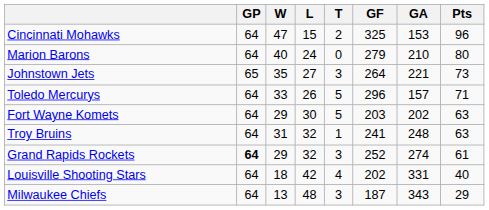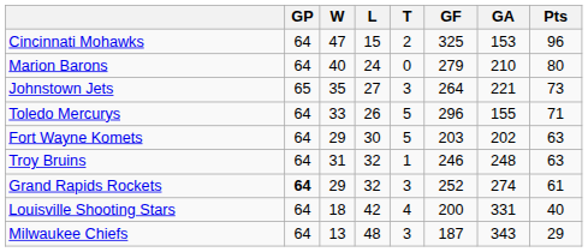 <table class="wikitable">
 <tr>
 <th width="40%"></th>
 <th width="5%">GP</th>
 <th width="5%">W</th>
 <th width="5%">L</th>
 <th width="5%">T</th>
 <th width="7.5%">GF</th>
 <th width="7.5%">GA</th>
 <th width="7.5%">Pts</th>
 </tr>
 <tr align="center">
 <td align="left"><a href='#'>Cincinnati Mohawks</a></td>
 <td>64</td>
 <td>47</td>
 <td>15</td>
 <td>2</td>
 <td>325</td>
 <td>153</td>
 <td>96</td>
 </tr>
 <tr align="center">
 <td align="left"><a href='#'>Marion Barons</a></td>
 <td>64</td>
 <td>40</td>
 <td>24</td>
 <td>0</td>
 <td>279</td>
 <td>210</td>
 <td>80</td>
 </tr>
 <tr align="center">
 <td align="left"><a href='#'>Johnstown Jets</a></td>
 <td>65</td>
 <td>35</td>
 <td>27</td>
 <td>3</td>
 <td>264</td>
 <td>221</td>
 <td>73</td>
 </tr>
 <tr align="center">
 <td align="left"><a href='#'>Toledo Mercurys</a></td>
 <td>64</td>
 <td>33</td>
 <td>26</td>
 <td>5</td>
 <td>296</td>
-<td>157</td>
+<td>155</td>
 <td>71</td>
 </tr>
 <tr align="center">
 <td align="left"><a href='#'>Fort Wayne Komets</a></td>
 <td>64</td>
 <td>29</td>
 <td>30</td>
 <td>5</td>
 <td>203</td>
 <td>202</td>
 <td>63</td>
 </tr>
 <tr align="center">
 <td align="left"><a href='#'>Troy Bruins</a></td>
 <td>64</td>
 <td>31</td>
 <td>32</td>
 <td>1</td>
-<td>241</td>
+<td>246</td>
 <td>248</td>
 <td>63</td>
 </tr>
 <tr align="center">
 <td align="left"><a href='#'>Grand Rapids Rockets</a></td>
 <td><strong>64</strong></td>
 <td>29</td>
 <td>32</td>
 <td>3</td>
 <td>252</td>
 <td>274</td>
 <td>61</td>
 </tr>
 <tr align="center">
 <td align="left"><a href='#'>Louisville Shooting Stars</a></td>
 <td>64</td>
 <td>18</td>
 <td>42</td>
 <td>4</td>
-<td>202</td>
+<td>200</td>
 <td>331</td>
 <td>40</td>
 </tr>
 <tr align="center">
 <td align="left"><a href='#'>Milwaukee Chiefs</a></td>
 <td>64</td>
 <td>13</td>
 <td>48</td>
 <td>3</td>
 <td>187</td>
 <td>343</td>
 <td>29</td>
 </tr>
 </table>
